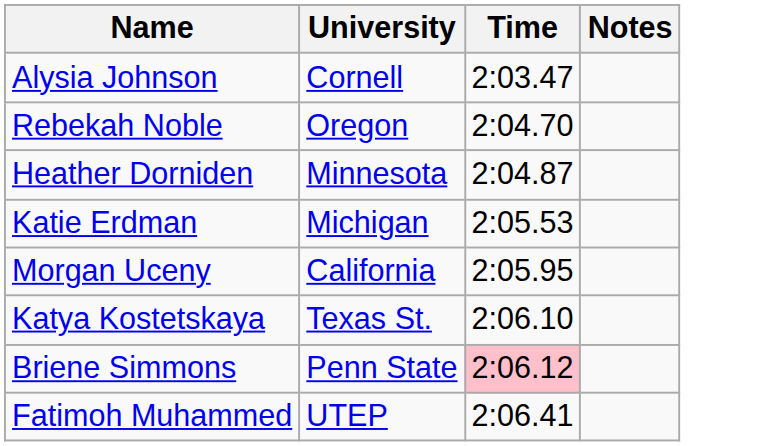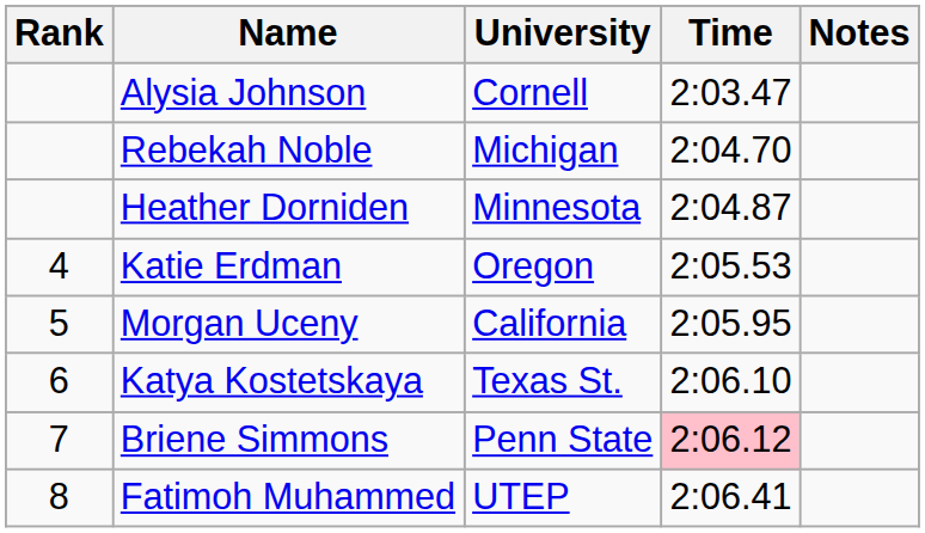 <table class="wikitable sortable" style="text-align:center">
 <tr>
+<th>Rank</th>
 <th>Name</th>
 <th>University</th>
 <th>Time</th>
 <th>Notes</th>
 </tr>
 <tr>
+<td></td>
 <td align=left><a href='#'>Alysia Johnson</a></td>
 <td align=left><a href='#'>Cornell</a></td>
 <td>2:03.47</td>
 <td></td>
 </tr>
 <tr>
+<td></td>
 <td align=left><a href='#'>Rebekah Noble</a></td>
-<td align="left"><a href='#'>Oregon</a></td>
+<td align="left"><a href='#'>Michigan</a></td>
 <td>2:04.70</td>
 <td></td>
 </tr>
 <tr>
+<td></td>
 <td align=left><a href='#'>Heather Dorniden</a></td>
 <td align=left><a href='#'>Minnesota</a></td>
 <td>2:04.87</td>
 <td></td>
 </tr>
 <tr>
+<td>4</td>
 <td align=left><a href='#'>Katie Erdman</a></td>
-<td align="left"><a href='#'>Michigan</a></td>
+<td align="left"><a href='#'>Oregon</a></td>
 <td>2:05.53</td>
 <td></td>
 </tr>
 <tr>
+<td>5</td>
 <td align=left><a href='#'>Morgan Uceny</a></td>
 <td align=left><a href='#'>California</a></td>
 <td>2:05.95</td>
 <td></td>
 </tr>
 <tr>
+<td>6</td>
 <td align=left><a href='#'>Katya Kostetskaya</a></td>
 <td align="left"><a href='#'>Texas St.</a></td>
 <td>2:06.10</td>
 <td></td>
 </tr>
 <tr>
+<td>7</td>
 <td align=left><a href='#'>Briene Simmons</a></td>
 <td align="left"><a href='#'>Penn State</a></td>
 <td style="background: pink;">2:06.12</td>
 <td></td>
 </tr>
 <tr>
+<td>8</td>
 <td align=left><a href='#'>Fatimoh Muhammed</a></td>
 <td align="left"><a href='#'>UTEP</a></td>
 <td>2:06.41</td>
 <td></td>
 </tr>
 </table>
